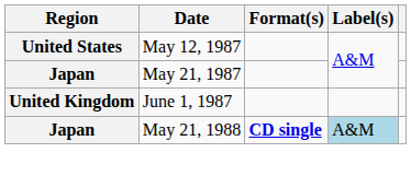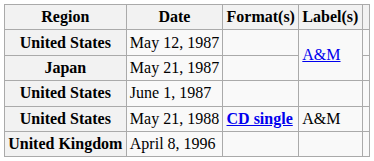 <table class="wikitable plainrowheaders">
 <tr>
 <th scope="col">Region</th>
 <th scope="col">Date</th>
 <th scope="col">Format(s)</th>
 <th scope="col">Label(s)</th>
 <th scope="col"></th>
 </tr>
 <tr>
 <th scope="row">United States</th>
 <td>May 12, 1987</td>
 <td></td>
 <td rowspan="2"><a href='#'>A&M</a></td>
 <td align="center"></td>
 </tr>
 <tr>
 <th scope="row">Japan</th>
 <td>May 21, 1987</td>
 <td></td>
 <td align="center"></td>
 </tr>
 <tr>
-<th scope="row">United Kingdom</th>
+<th scope="row">United States</th>
 <td>June 1, 1987</td>
 <td></td>
 <td></td>
 <td align="center"></td>
 </tr>
 <tr>
-<th scope="row">Japan</th>
+<th scope="row">United States</th>
 <td>May 21, 1988</td>
 <td><strong><a href='#'>CD single</a></strong></td>
-<td style="background: lightblue;">A&M</td>
+<td>A&M</td>
+<td align="center"></td>
+</tr>
+<tr>
+<th scope="row">United Kingdom</th>
+<td>April 8, 1996</td>
+<td></td>
+<td></td>
 <td align="center"></td>
 </tr>
 </table>
